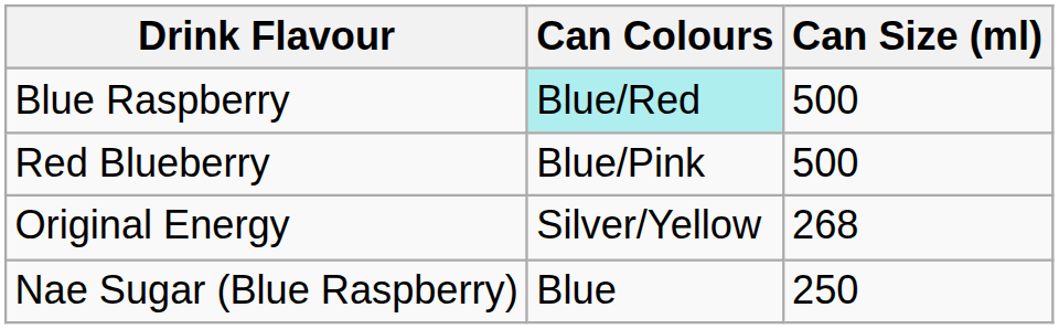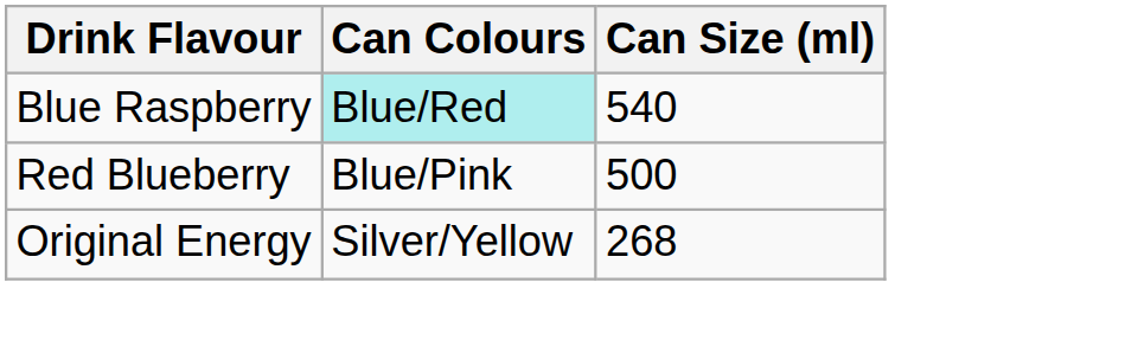 <table class="wikitable">
 <tr>
 <th>Drink Flavour</th>
 <th>Can Colours</th>
 <th>Can Size (ml)</th>
 </tr>
 <tr>
 <td>Blue Raspberry</td>
 <td style="background: paleturquoise;">Blue/Red</td>
-<td>500</td>
+<td>540</td>
 </tr>
 <tr>
 <td>Red Blueberry</td>
 <td>Blue/Pink</td>
 <td>500</td>
 </tr>
 <tr>
 <td>Original Energy</td>
 <td>Silver/Yellow</td>
 <td>268</td>
 </tr>
-<tr>
-<td>Nae Sugar (Blue Raspberry)</td>
-<td>Blue</td>
-<td>250</td>
-</tr>
 </table>
